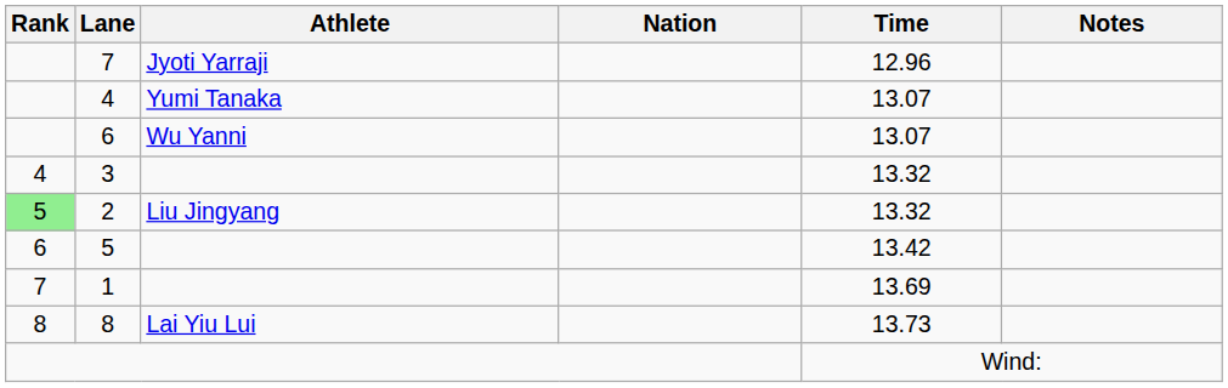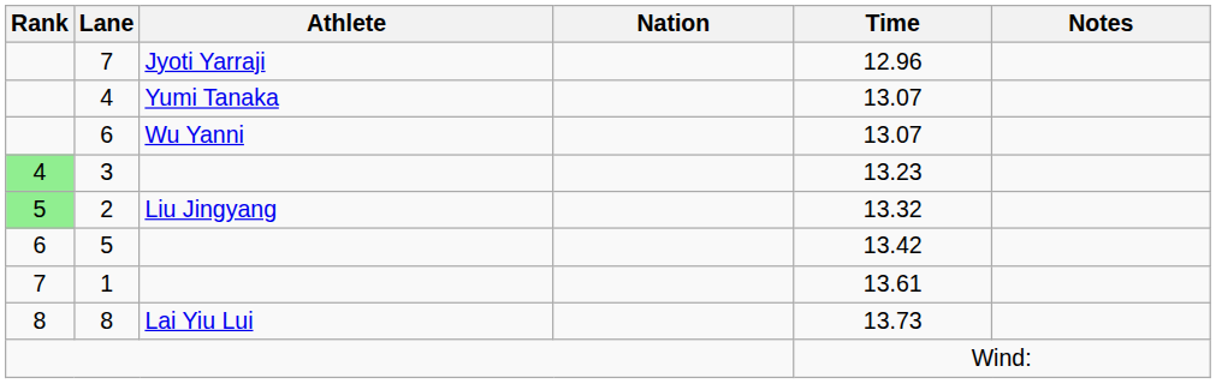 <table class="wikitable sortable" style="text-align:center;width: 65%;">
 <tr>
 <th scope="col" style="width: 10px;">Rank</th>
 <th scope="col" style="width: 10px;">Lane</th>
 <th scope="col">Athlete</th>
 <th scope="col">Nation</th>
 <th scope="col">Time</th>
 <th scope="col">Notes</th>
 </tr>
 <tr>
 <td></td>
 <td>7</td>
 <td align="left"><a href='#'>Jyoti Yarraji</a></td>
 <td align="left"></td>
 <td>12.96</td>
 <td></td>
 </tr>
 <tr>
 <td></td>
 <td>4</td>
 <td align="left"><a href='#'>Yumi Tanaka</a></td>
 <td align="left"></td>
 <td>13.07 </td>
 <td></td>
 </tr>
 <tr>
 <td></td>
 <td>6</td>
 <td align="left"><a href='#'>Wu Yanni</a></td>
 <td align="left"></td>
 <td>13.07 </td>
 <td></td>
 </tr>
 <tr>
-<td>4</td>
+<td style="background: lightgreen;">4</td>
 <td>3</td>
 <td align="left"></td>
 <td align="left"></td>
-<td>13.32 </td>
+<td>13.23 </td>
 <td></td>
 </tr>
 <tr>
 <td style="background: lightgreen;">5</td>
 <td>2</td>
 <td align="left"><a href='#'>Liu Jingyang</a></td>
 <td align="left"></td>
 <td>13.32 </td>
 <td></td>
 </tr>
 <tr>
 <td>6</td>
 <td>5</td>
 <td align="left"></td>
 <td align="left"></td>
 <td>13.42</td>
 <td></td>
 </tr>
 <tr>
 <td>7</td>
 <td>1</td>
 <td align="left"></td>
 <td align="left"></td>
-<td>13.69</td>
+<td>13.61</td>
 <td></td>
 </tr>
 <tr>
 <td>8</td>
 <td>8</td>
 <td align="left"><a href='#'>Lai Yiu Lui</a></td>
 <td align="left"></td>
 <td>13.73</td>
 <td></td>
 </tr>
 <tr class="sortbottom">
 <td colspan="4"></td>
 <td colspan="2">Wind: </td>
 </tr>
 </table>
